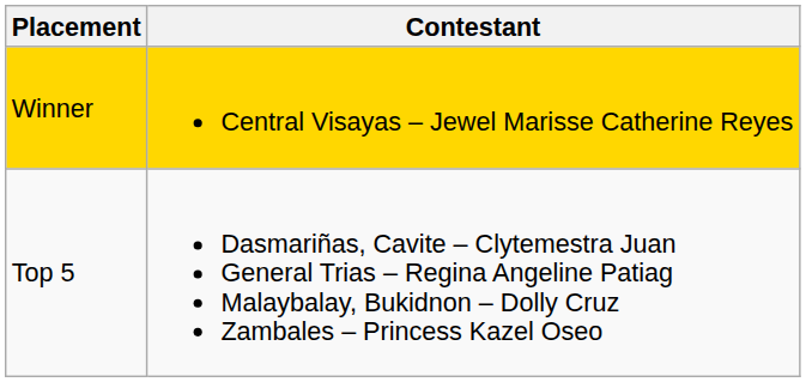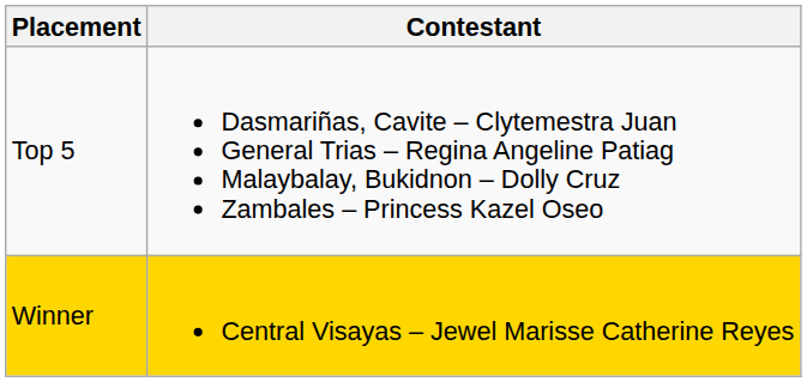 <table class="wikitable sortable" style="font-size:95%;">
 <tr>
 <th>Placement</th>
 <th>Contestant</th>
 </tr>
+<tr>
+<td>Top 5</td>
+<td><br><ul><li>Dasmariñas, Cavite – Clytemestra Juan</li><li>General Trias – Regina Angeline Patiag</li><li>Malaybalay, Bukidnon – Dolly Cruz</li><li>Zambales – Princess Kazel Oseo</li></ul></td>
+</tr>
 <tr style="background:gold;">
 <td>Winner</td>
 <td><br><ul><li>Central Visayas – Jewel Marisse Catherine Reyes</li></ul></td>
 </tr>
-<tr>
-<td>Top 5</td>
-<td><br><ul><li>Dasmariñas, Cavite – Clytemestra Juan</li><li>General Trias – Regina Angeline Patiag</li><li>Malaybalay, Bukidnon – Dolly Cruz</li><li>Zambales – Princess Kazel Oseo</li></ul></td>
-</tr>
 </table>
